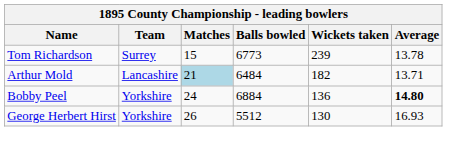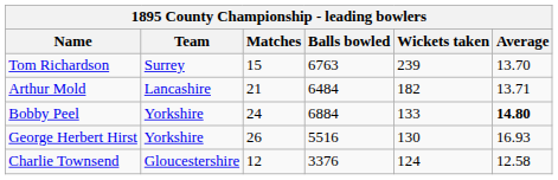 <table class="wikitable">
 <tr>
 <th bgcolor="#efefef" colspan="6">1895 County Championship - leading bowlers</th>
 </tr>
 <tr bgcolor="#efefef">
 <th>Name</th>
 <th>Team</th>
 <th>Matches</th>
 <th>Balls bowled</th>
 <th>Wickets taken</th>
 <th>Average</th>
 </tr>
 <tr>
 <td><a href='#'>Tom Richardson</a></td>
 <td><a href='#'>Surrey</a></td>
 <td>15</td>
-<td>6773</td>
+<td>6763</td>
 <td>239</td>
-<td>13.78</td>
+<td>13.70</td>
 </tr>
 <tr>
 <td><a href='#'>Arthur Mold</a></td>
 <td><a href='#'>Lancashire</a></td>
-<td style="background: lightblue;">21</td>
+<td>21</td>
 <td>6484</td>
 <td>182</td>
 <td>13.71</td>
 </tr>
 <tr>
 <td><a href='#'>Bobby Peel</a></td>
 <td><a href='#'>Yorkshire</a></td>
 <td>24</td>
 <td>6884</td>
-<td>136</td>
+<td>133</td>
 <td><strong>14.80</strong></td>
 </tr>
 <tr>
 <td><a href='#'>George Herbert Hirst</a></td>
 <td><a href='#'>Yorkshire</a></td>
 <td>26</td>
-<td>5512</td>
+<td>5516</td>
 <td>130</td>
 <td>16.93</td>
 </tr>
+<tr>
+<td><a href='#'>Charlie Townsend</a></td>
+<td><a href='#'>Gloucestershire</a></td>
+<td>12</td>
+<td>3376</td>
+<td>124</td>
+<td>12.58</td>
+</tr>
 </table>
